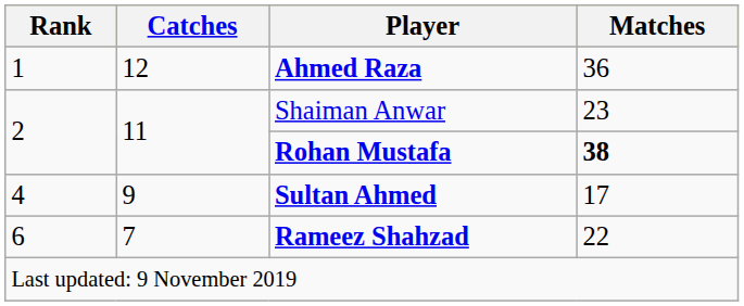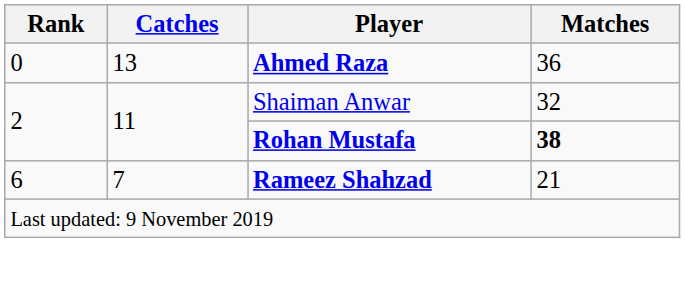 <table class="wikitable" style="width:50%;">
 <tr style="background:#ff9;">
 <th>Rank</th>
 <th><a href='#'>Catches</a></th>
 <th>Player</th>
 <th>Matches</th>
 </tr>
 <tr>
-<td>1</td>
-<td>12</td>
+<td>0</td>
+<td>13</td>
 <td><strong><a href='#'>Ahmed Raza</a></strong></td>
 <td>36</td>
 </tr>
 <tr>
 <td rowspan=2>2</td>
 <td rowspan=2>11</td>
 <td><a href='#'>Shaiman Anwar</a></td>
-<td>23</td>
+<td>32</td>
 </tr>
 <tr>
 <td><strong><a href='#'>Rohan Mustafa</a></strong></td>
 <td><strong>38</strong></td>
 </tr>
 <tr>
-<td>4</td>
-<td>9</td>
-<td><strong><a href='#'>Sultan Ahmed</a></strong></td>
-<td>17</td>
-</tr>
-<tr>
 <td>6</td>
 <td>7</td>
 <td><strong><a href='#'>Rameez Shahzad</a></strong></td>
-<td>22</td>
+<td>21</td>
 </tr>
 <tr>
 <td colspan=4><small>Last updated: 9 November 2019</small></td>
 </tr>
 </table>
